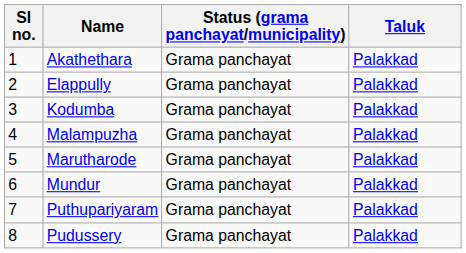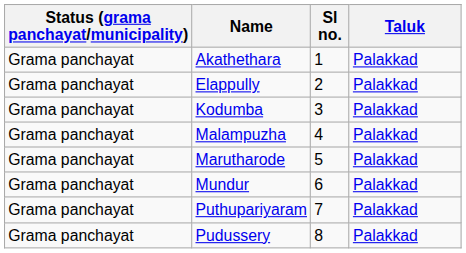 <table class="wikitable sortable" style="font-size: 95%;">
 <tr>
+<th width="130px">Status (<a href='#'>grama panchayat</a>/<a href='#'>municipality</a>)</th>
+<th width="100px">Name</th>
 <th width="30px">Sl no.</th>
-<th width="100px">Name</th>
-<th width="130px">Status (<a href='#'>grama panchayat</a>/<a href='#'>municipality</a>)</th>
 <th width="100px"><a href='#'>Taluk</a></th>
 </tr>
 <tr>
+<td>Grama panchayat</td>
+<td><a href='#'>Akathethara</a></td>
 <td>1</td>
-<td><a href='#'>Akathethara</a></td>
-<td>Grama panchayat</td>
 <td><a href='#'>Palakkad</a></td>
 </tr>
 <tr>
+<td>Grama panchayat</td>
+<td><a href='#'>Elappully</a></td>
 <td>2</td>
-<td><a href='#'>Elappully</a></td>
-<td>Grama panchayat</td>
 <td><a href='#'>Palakkad</a></td>
 </tr>
 <tr>
+<td>Grama panchayat</td>
+<td><a href='#'>Kodumba</a></td>
 <td>3</td>
-<td><a href='#'>Kodumba</a></td>
-<td>Grama panchayat</td>
 <td><a href='#'>Palakkad</a></td>
 </tr>
 <tr>
+<td>Grama panchayat</td>
+<td><a href='#'>Malampuzha</a></td>
 <td>4</td>
-<td><a href='#'>Malampuzha</a></td>
-<td>Grama panchayat</td>
 <td><a href='#'>Palakkad</a></td>
 </tr>
 <tr>
+<td>Grama panchayat</td>
+<td><a href='#'>Marutharode</a></td>
 <td>5</td>
-<td><a href='#'>Marutharode</a></td>
-<td>Grama panchayat</td>
 <td><a href='#'>Palakkad</a></td>
 </tr>
 <tr>
+<td>Grama panchayat</td>
+<td><a href='#'>Mundur</a></td>
 <td>6</td>
-<td><a href='#'>Mundur</a></td>
-<td>Grama panchayat</td>
 <td><a href='#'>Palakkad</a></td>
 </tr>
 <tr>
+<td>Grama panchayat</td>
+<td><a href='#'>Puthupariyaram</a></td>
 <td>7</td>
-<td><a href='#'>Puthupariyaram</a></td>
-<td>Grama panchayat</td>
 <td><a href='#'>Palakkad</a></td>
 </tr>
 <tr>
+<td>Grama panchayat</td>
+<td><a href='#'>Pudussery</a></td>
 <td>8</td>
-<td><a href='#'>Pudussery</a></td>
-<td>Grama panchayat</td>
 <td><a href='#'>Palakkad</a></td>
 </tr>
 </table>
